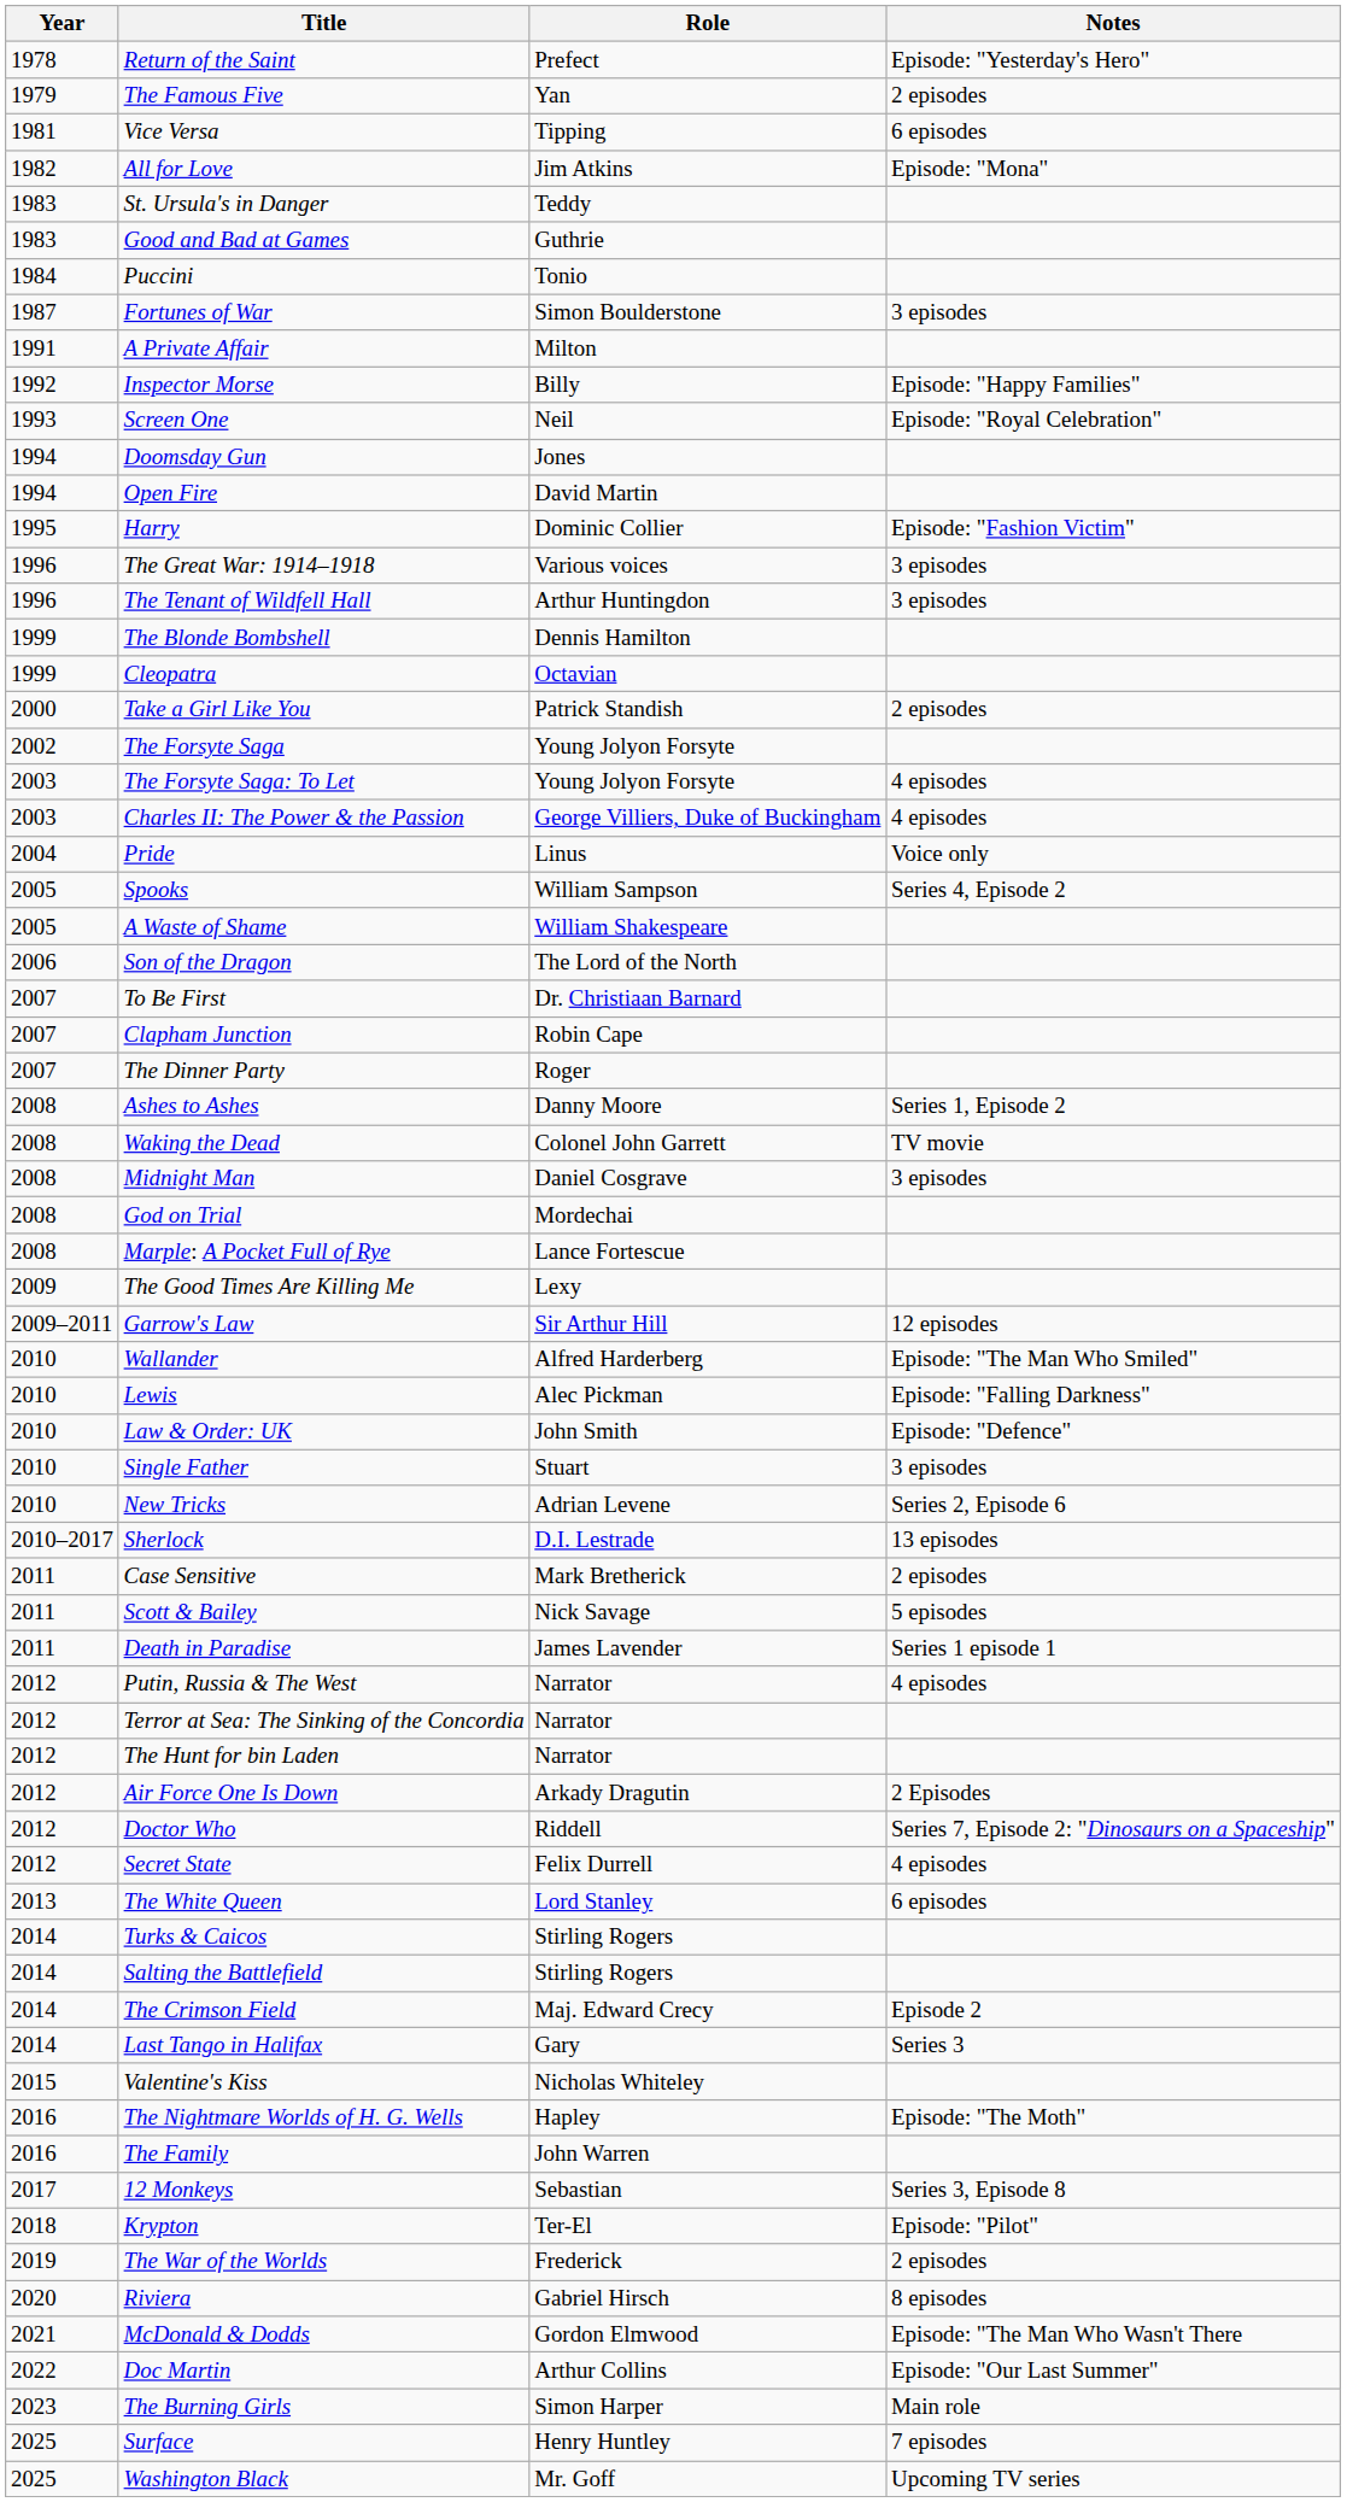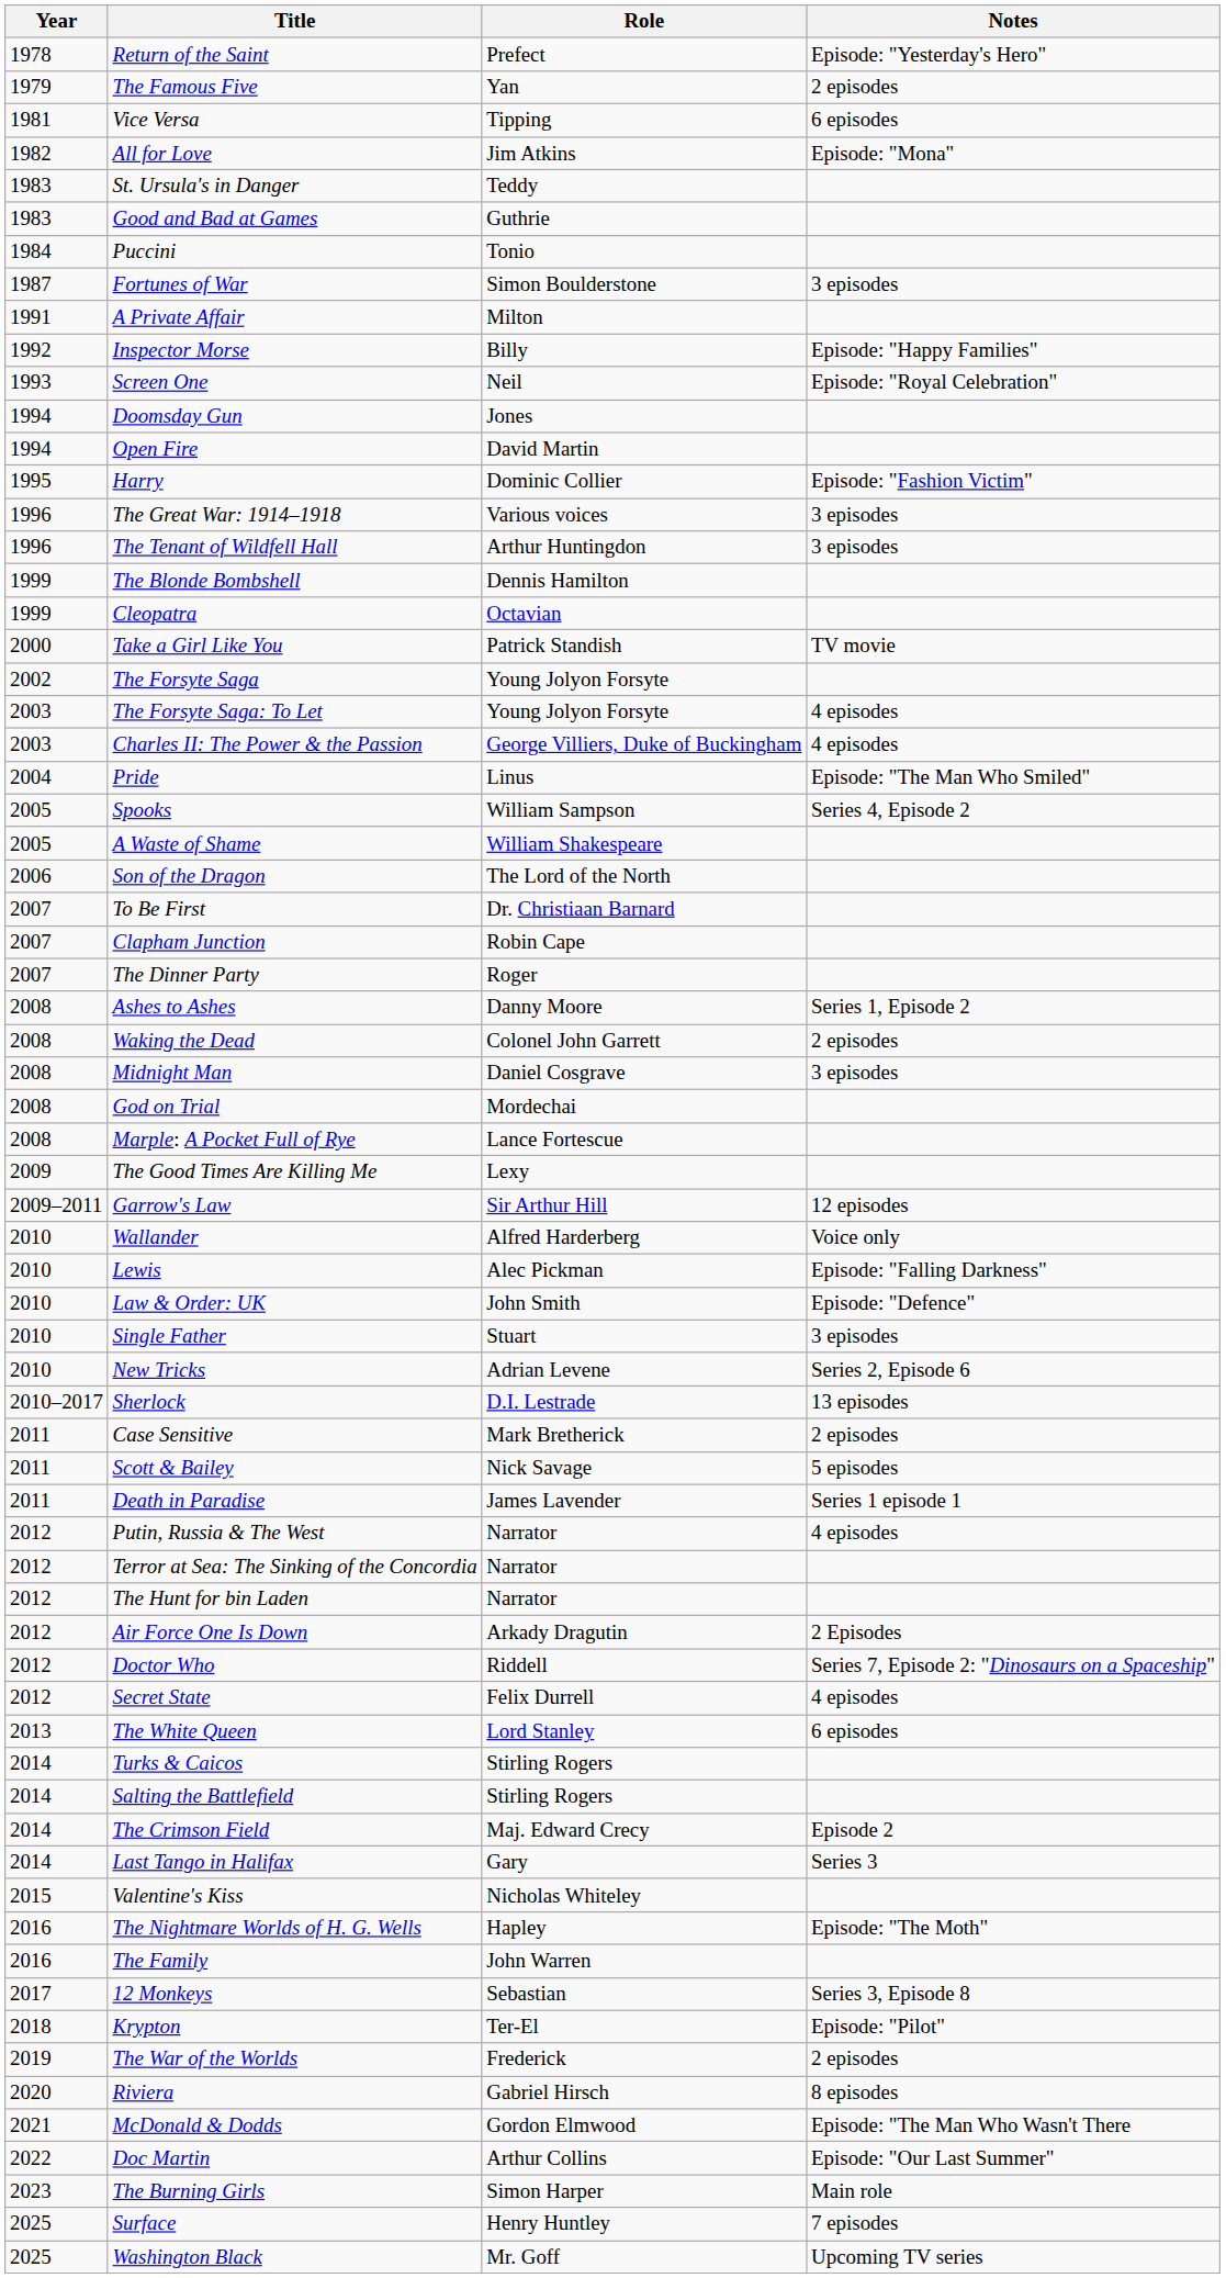 <table class="wikitable sortable">
 <tr>
 <th>Year</th>
 <th>Title</th>
 <th>Role</th>
 <th>Notes</th>
 </tr>
 <tr>
 <td>1978</td>
 <td><em><a href='#'>Return of the Saint</a></em></td>
 <td>Prefect</td>
 <td>Episode: "Yesterday's Hero"</td>
 </tr>
 <tr>
 <td>1979</td>
 <td><em><a href='#'>The Famous Five</a></em></td>
 <td>Yan</td>
 <td>2 episodes</td>
 </tr>
 <tr>
 <td>1981</td>
 <td><em>Vice Versa</em></td>
 <td>Tipping</td>
 <td>6 episodes</td>
 </tr>
 <tr>
 <td>1982</td>
 <td><em><a href='#'>All for Love</a></em></td>
 <td>Jim Atkins</td>
 <td>Episode: "Mona"</td>
 </tr>
 <tr>
 <td>1983</td>
 <td><em>St. Ursula's in Danger</em></td>
 <td>Teddy</td>
 <td></td>
 </tr>
 <tr>
 <td>1983</td>
 <td><em><a href='#'>Good and Bad at Games</a></em></td>
 <td>Guthrie</td>
 <td></td>
 </tr>
 <tr>
 <td>1984</td>
 <td><em>Puccini</em></td>
 <td>Tonio</td>
 <td></td>
 </tr>
 <tr>
 <td>1987</td>
 <td><a href='#'><em>Fortunes of War</em></a></td>
 <td>Simon Boulderstone</td>
 <td>3 episodes</td>
 </tr>
 <tr>
 <td>1991</td>
 <td><em><a href='#'>A Private Affair</a></em></td>
 <td>Milton</td>
 <td></td>
 </tr>
 <tr>
 <td>1992</td>
 <td><a href='#'><em>Inspector Morse</em></a></td>
 <td>Billy</td>
 <td>Episode: "Happy Families"</td>
 </tr>
 <tr>
 <td>1993</td>
 <td><em><a href='#'>Screen One</a></em></td>
 <td>Neil</td>
 <td>Episode: "Royal Celebration"</td>
 </tr>
 <tr>
 <td>1994</td>
 <td><em><a href='#'>Doomsday Gun</a></em></td>
 <td>Jones</td>
 <td></td>
 </tr>
 <tr>
 <td>1994</td>
 <td><em><a href='#'>Open Fire</a></em></td>
 <td>David Martin</td>
 <td></td>
 </tr>
 <tr>
 <td>1995</td>
 <td><a href='#'><em>Harry</em></a></td>
 <td>Dominic Collier</td>
 <td>Episode: "<a href='#'>Fashion Victim</a>"</td>
 </tr>
 <tr>
 <td>1996</td>
 <td><em>The Great War: 1914–1918</em></td>
 <td>Various voices</td>
 <td>3 episodes</td>
 </tr>
 <tr>
 <td>1996</td>
 <td><a href='#'><em>The Tenant of Wildfell Hall</em></a></td>
 <td>Arthur Huntingdon</td>
 <td>3 episodes</td>
 </tr>
 <tr>
 <td>1999</td>
 <td><em><a href='#'>The Blonde Bombshell</a></em></td>
 <td>Dennis Hamilton</td>
 <td></td>
 </tr>
 <tr>
 <td>1999</td>
 <td><a href='#'><em>Cleopatra</em></a></td>
 <td><a href='#'>Octavian</a></td>
 <td></td>
 </tr>
 <tr>
 <td>2000</td>
 <td><a href='#'><em>Take a Girl Like You</em></a></td>
 <td>Patrick Standish</td>
-<td>2 episodes</td>
+<td>TV movie</td>
 </tr>
 <tr>
 <td>2002</td>
 <td><a href='#'><em>The Forsyte Saga</em></a></td>
 <td>Young Jolyon Forsyte</td>
 <td></td>
 </tr>
 <tr>
 <td>2003</td>
 <td><a href='#'><em>The Forsyte Saga: To Let</em></a></td>
 <td>Young Jolyon Forsyte</td>
 <td>4 episodes</td>
 </tr>
 <tr>
 <td>2003</td>
 <td><a href='#'><em>Charles II: The Power & the Passion</em></a></td>
 <td><a href='#'>George Villiers, Duke of Buckingham</a></td>
 <td>4 episodes</td>
 </tr>
 <tr>
 <td>2004</td>
 <td><em><a href='#'>Pride</a></em></td>
 <td>Linus</td>
-<td>Voice only</td>
+<td>Episode: "The Man Who Smiled"</td>
 </tr>
 <tr>
 <td>2005</td>
 <td><em><a href='#'>Spooks</a></em></td>
 <td>William Sampson</td>
 <td>Series 4, Episode 2</td>
 </tr>
 <tr>
 <td>2005</td>
 <td><em><a href='#'>A Waste of Shame</a></em></td>
 <td><a href='#'>William Shakespeare</a></td>
 <td></td>
 </tr>
 <tr>
 <td>2006</td>
 <td><a href='#'><em>Son of the Dragon</em></a></td>
 <td>The Lord of the North</td>
 <td></td>
 </tr>
 <tr>
 <td>2007</td>
 <td><em>To Be First</em></td>
 <td>Dr. <a href='#'>Christiaan Barnard</a></td>
 <td></td>
 </tr>
 <tr>
 <td>2007</td>
 <td><a href='#'><em>Clapham Junction</em></a></td>
 <td>Robin Cape</td>
 <td></td>
 </tr>
 <tr>
 <td>2007</td>
 <td><em>The Dinner Party</em></td>
 <td>Roger</td>
 <td></td>
 </tr>
 <tr>
 <td>2008</td>
 <td><a href='#'><em>Ashes to Ashes</em></a></td>
 <td>Danny Moore</td>
 <td>Series 1, Episode 2</td>
 </tr>
 <tr>
 <td>2008</td>
 <td><a href='#'><em>Waking the Dead</em></a></td>
 <td>Colonel John Garrett</td>
-<td>TV movie</td>
+<td>2 episodes</td>
 </tr>
 <tr>
 <td>2008</td>
 <td><a href='#'><em>Midnight Man</em></a></td>
 <td>Daniel Cosgrave</td>
 <td>3 episodes</td>
 </tr>
 <tr>
 <td>2008</td>
 <td><em><a href='#'>God on Trial</a></em></td>
 <td>Mordechai</td>
 <td></td>
 </tr>
 <tr>
 <td>2008</td>
 <td><a href='#'><em>Marple</em></a>: <em><a href='#'>A Pocket Full of Rye</a></em></td>
 <td>Lance Fortescue</td>
 <td></td>
 </tr>
 <tr>
 <td>2009</td>
 <td><em>The Good Times Are Killing Me</em></td>
 <td>Lexy</td>
 <td></td>
 </tr>
 <tr>
 <td>2009–2011</td>
 <td><em><a href='#'>Garrow's Law</a></em></td>
 <td><a href='#'>Sir Arthur Hill</a></td>
 <td>12 episodes</td>
 </tr>
 <tr>
 <td>2010</td>
 <td><a href='#'><em>Wallander</em></a></td>
 <td>Alfred Harderberg</td>
-<td>Episode: "The Man Who Smiled"</td>
+<td>Voice only</td>
 </tr>
 <tr>
 <td>2010</td>
 <td><a href='#'><em>Lewis</em></a></td>
 <td>Alec Pickman</td>
 <td>Episode: "Falling Darkness"</td>
 </tr>
 <tr>
 <td>2010</td>
 <td><em><a href='#'>Law & Order: UK</a></em></td>
 <td>John Smith</td>
 <td>Episode: "Defence"</td>
 </tr>
 <tr>
 <td>2010</td>
 <td><a href='#'><em>Single Father</em></a></td>
 <td>Stuart</td>
 <td>3 episodes</td>
 </tr>
 <tr>
 <td>2010</td>
 <td><a href='#'><em>New Tricks</em></a></td>
 <td>Adrian Levene</td>
 <td>Series 2, Episode 6</td>
 </tr>
 <tr>
 <td>2010–2017</td>
 <td><a href='#'><em>Sherlock</em></a></td>
 <td><a href='#'>D.I. Lestrade</a></td>
 <td>13 episodes</td>
 </tr>
 <tr>
 <td>2011</td>
 <td><em>Case Sensitive</em></td>
 <td>Mark Bretherick</td>
 <td>2 episodes</td>
 </tr>
 <tr>
 <td>2011</td>
 <td><em><a href='#'>Scott & Bailey</a></em></td>
 <td>Nick Savage</td>
 <td>5 episodes</td>
 </tr>
 <tr>
 <td>2011</td>
 <td><em><a href='#'>Death in Paradise</a></em></td>
 <td>James Lavender</td>
 <td>Series 1 episode 1</td>
 </tr>
 <tr>
 <td>2012</td>
 <td><em>Putin, Russia & The West</em></td>
 <td>Narrator</td>
 <td>4 episodes</td>
 </tr>
 <tr>
 <td>2012</td>
 <td><em>Terror at Sea: The Sinking of the Concordia</em></td>
 <td>Narrator</td>
 <td></td>
 </tr>
 <tr>
 <td>2012</td>
 <td><em>The Hunt for bin Laden</em></td>
 <td>Narrator</td>
 <td></td>
 </tr>
 <tr>
 <td>2012</td>
 <td><em><a href='#'>Air Force One Is Down</a></em></td>
 <td>Arkady Dragutin</td>
 <td>2 Episodes</td>
 </tr>
 <tr>
 <td>2012</td>
 <td><em><a href='#'>Doctor Who</a></em></td>
 <td>Riddell</td>
 <td>Series 7, Episode 2: "<em><a href='#'>Dinosaurs on a Spaceship</a></em>"</td>
 </tr>
 <tr>
 <td>2012</td>
 <td><em><a href='#'>Secret State</a></em></td>
 <td>Felix Durrell</td>
 <td>4 episodes</td>
 </tr>
 <tr>
 <td>2013</td>
 <td><em><a href='#'>The White Queen</a></em></td>
 <td><a href='#'>Lord Stanley</a></td>
 <td>6 episodes</td>
 </tr>
 <tr>
 <td>2014</td>
 <td><em><a href='#'>Turks & Caicos</a></em></td>
 <td>Stirling Rogers</td>
 <td></td>
 </tr>
 <tr>
 <td>2014</td>
 <td><em><a href='#'>Salting the Battlefield</a></em></td>
 <td>Stirling Rogers</td>
 <td></td>
 </tr>
 <tr>
 <td>2014</td>
 <td><em><a href='#'>The Crimson Field</a></em></td>
 <td>Maj. Edward Crecy</td>
 <td>Episode 2</td>
 </tr>
 <tr>
 <td>2014</td>
 <td><em><a href='#'>Last Tango in Halifax</a></em></td>
 <td>Gary</td>
 <td>Series 3</td>
 </tr>
 <tr>
 <td>2015</td>
 <td><em>Valentine's Kiss</em></td>
 <td>Nicholas Whiteley</td>
 <td></td>
 </tr>
 <tr>
 <td>2016</td>
 <td><em><a href='#'>The Nightmare Worlds of H. G. Wells</a></em></td>
 <td>Hapley</td>
 <td>Episode: "The Moth"</td>
 </tr>
 <tr>
 <td>2016</td>
 <td><em><a href='#'>The Family</a></em></td>
 <td>John Warren</td>
 <td></td>
 </tr>
 <tr>
 <td>2017</td>
 <td><em><a href='#'>12 Monkeys</a></em></td>
 <td>Sebastian</td>
 <td>Series 3, Episode 8</td>
 </tr>
 <tr>
 <td>2018</td>
 <td><em><a href='#'>Krypton</a></em></td>
 <td>Ter-El</td>
 <td>Episode: "Pilot"</td>
 </tr>
 <tr>
 <td>2019</td>
 <td><em><a href='#'>The War of the Worlds</a></em></td>
 <td>Frederick</td>
 <td>2 episodes</td>
 </tr>
 <tr>
 <td>2020</td>
 <td><em><a href='#'>Riviera</a></em></td>
 <td>Gabriel Hirsch</td>
 <td>8 episodes</td>
 </tr>
 <tr>
 <td>2021</td>
 <td><em><a href='#'>McDonald & Dodds</a></em></td>
 <td>Gordon Elmwood</td>
 <td>Episode: "The Man Who Wasn't There</td>
 </tr>
 <tr>
 <td>2022</td>
 <td><em><a href='#'>Doc Martin</a></em></td>
 <td>Arthur Collins</td>
 <td>Episode: "Our Last Summer"</td>
 </tr>
 <tr>
 <td>2023</td>
 <td><em><a href='#'>The Burning Girls</a></em></td>
 <td>Simon Harper</td>
 <td>Main role</td>
 </tr>
 <tr>
 <td>2025</td>
 <td><em><a href='#'>Surface</a></em></td>
 <td>Henry Huntley</td>
 <td>7 episodes</td>
 </tr>
 <tr>
 <td>2025</td>
 <td><em><a href='#'>Washington Black</a></em></td>
 <td>Mr. Goff</td>
 <td>Upcoming TV series</td>
 </tr>
 <tr>
 </tr>
 </table>
